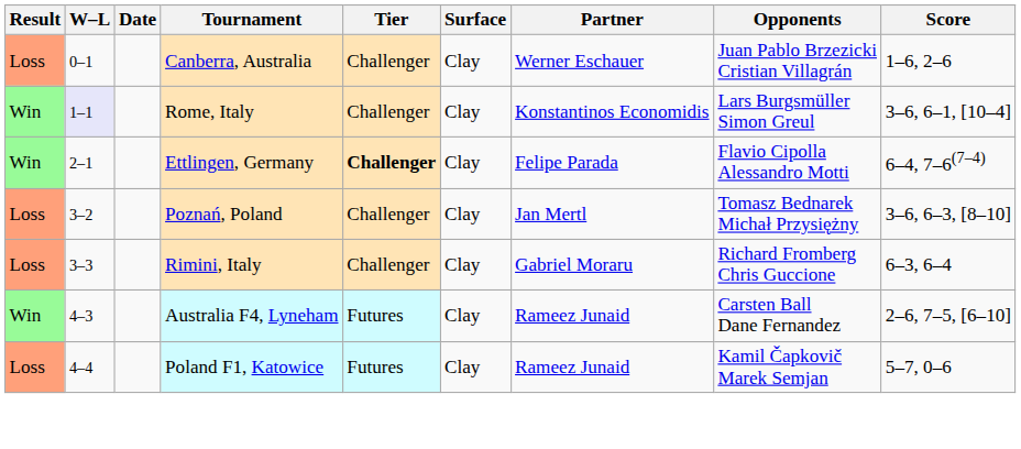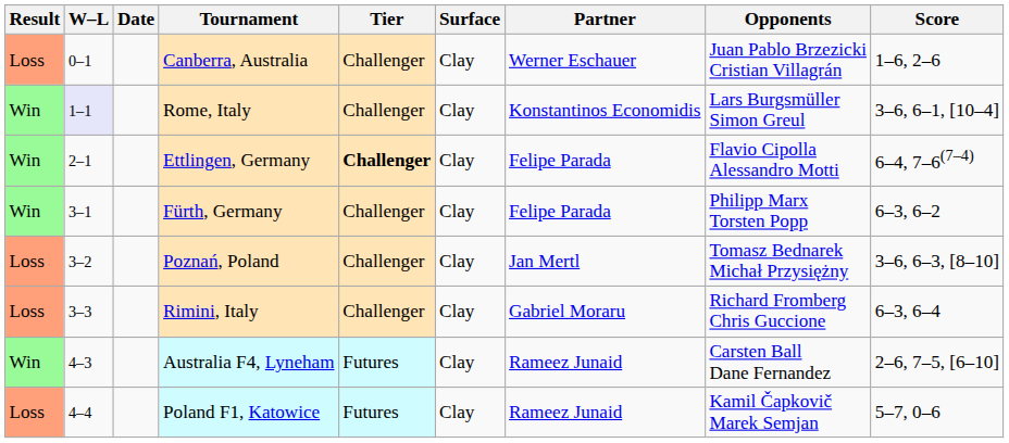 <table class="sortable wikitable">
 <tr>
 <th>Result</th>
 <th class="unsortable">W–L</th>
 <th>Date</th>
 <th>Tournament</th>
 <th>Tier</th>
 <th>Surface</th>
 <th>Partner</th>
 <th>Opponents</th>
 <th class="unsortable">Score</th>
 </tr>
 <tr>
 <td style="background:#ffa07a;">Loss</td>
 <td><small>0–1</small></td>
 <td></td>
 <td style="background:moccasin;"><a href='#'>Canberra</a>, Australia</td>
 <td style="background:moccasin;">Challenger</td>
 <td>Clay</td>
 <td> <a href='#'>Werner Eschauer</a></td>
 <td> <a href='#'>Juan Pablo Brzezicki</a> <br>  <a href='#'>Cristian Villagrán</a></td>
 <td>1–6, 2–6</td>
 </tr>
 <tr>
 <td style="background:#98fb98;">Win</td>
 <td style="background: lavender;"><small>1–1</small></td>
 <td></td>
 <td style="background:moccasin;">Rome, Italy</td>
 <td style="background:moccasin;">Challenger</td>
 <td>Clay</td>
 <td> <a href='#'>Konstantinos Economidis</a></td>
 <td> <a href='#'>Lars Burgsmüller</a> <br>  <a href='#'>Simon Greul</a></td>
 <td>3–6, 6–1, [10–4]</td>
 </tr>
 <tr>
 <td style="background:#98fb98;">Win</td>
 <td><small>2–1</small></td>
 <td></td>
 <td style="background:moccasin;"><a href='#'>Ettlingen</a>, Germany</td>
 <td style="background:moccasin;"><strong>Challenger</strong></td>
 <td>Clay</td>
 <td> <a href='#'>Felipe Parada</a></td>
 <td> <a href='#'>Flavio Cipolla</a> <br>  <a href='#'>Alessandro Motti</a></td>
 <td>6–4, 7–6<sup>(7–4)</sup></td>
 </tr>
 <tr>
+<td style="background:#98fb98;">Win</td>
+<td><small>3–1</small></td>
+<td></td>
+<td style="background:moccasin;"><a href='#'>Fürth</a>, Germany</td>
+<td style="background:moccasin;">Challenger</td>
+<td>Clay</td>
+<td> <a href='#'>Felipe Parada</a></td>
+<td> <a href='#'>Philipp Marx</a> <br>  <a href='#'>Torsten Popp</a></td>
+<td>6–3, 6–2</td>
+</tr>
+<tr>
 <td style="background:#ffa07a;">Loss</td>
 <td><small>3–2</small></td>
 <td></td>
 <td style="background:moccasin;"><a href='#'>Poznań</a>, Poland</td>
 <td style="background:moccasin;">Challenger</td>
 <td>Clay</td>
 <td> <a href='#'>Jan Mertl</a></td>
 <td> <a href='#'>Tomasz Bednarek</a> <br>  <a href='#'>Michał Przysiężny</a></td>
 <td>3–6, 6–3, [8–10]</td>
 </tr>
 <tr>
 <td style="background:#ffa07a;">Loss</td>
 <td><small>3–3</small></td>
 <td></td>
 <td style="background:moccasin;"><a href='#'>Rimini</a>, Italy</td>
 <td style="background:moccasin;">Challenger</td>
 <td>Clay</td>
 <td> <a href='#'>Gabriel Moraru</a></td>
 <td> <a href='#'>Richard Fromberg</a> <br>  <a href='#'>Chris Guccione</a></td>
 <td>6–3, 6–4</td>
 </tr>
 <tr>
 <td style="background:#98fb98;">Win</td>
 <td><small>4–3</small></td>
 <td></td>
 <td style="background:#cffcff;">Australia F4, <a href='#'>Lyneham</a></td>
 <td style="background:#cffcff;">Futures</td>
 <td>Clay</td>
 <td> <a href='#'>Rameez Junaid</a></td>
 <td> <a href='#'>Carsten Ball</a> <br>  Dane Fernandez</td>
 <td>2–6, 7–5, [6–10]</td>
 </tr>
 <tr>
 <td style="background:#ffa07a;">Loss</td>
 <td><small>4–4</small></td>
 <td></td>
 <td style="background:#cffcff;">Poland F1, <a href='#'>Katowice</a></td>
 <td style="background:#cffcff;">Futures</td>
 <td>Clay</td>
 <td> <a href='#'>Rameez Junaid</a></td>
 <td> <a href='#'>Kamil Čapkovič</a> <br>  <a href='#'>Marek Semjan</a></td>
 <td>5–7, 0–6</td>
 </tr>
 </table>
